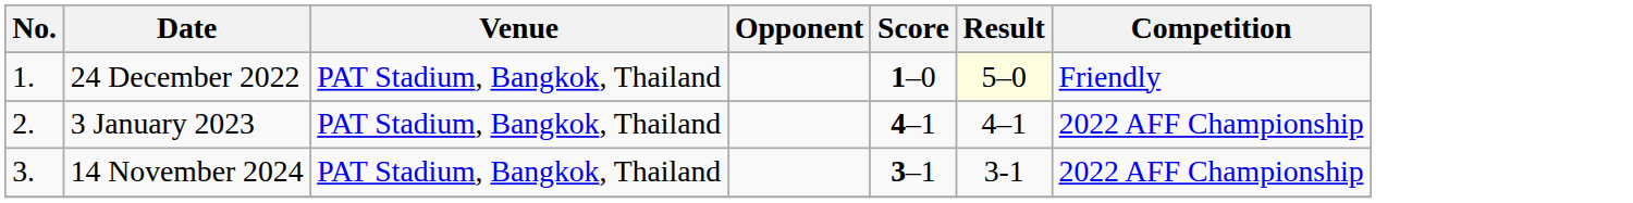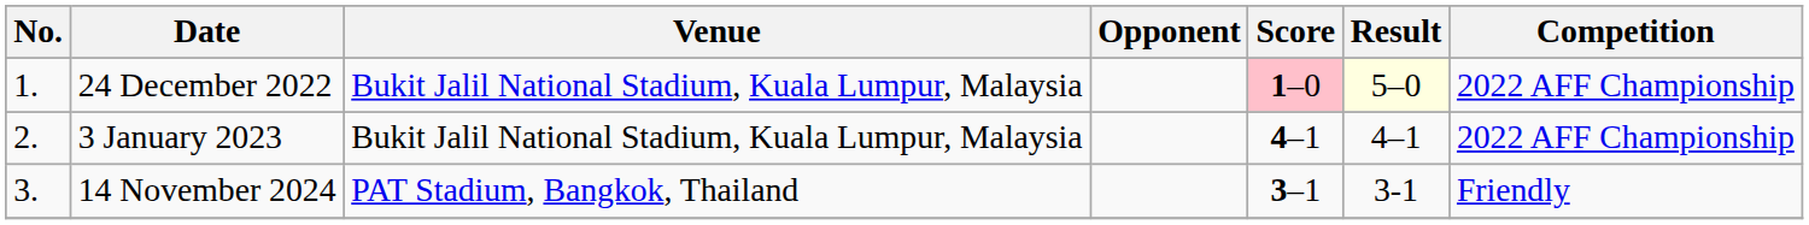 <table class="wikitable">
 <tr>
 <th>No.</th>
 <th>Date</th>
 <th>Venue</th>
 <th>Opponent</th>
 <th>Score</th>
 <th>Result</th>
 <th>Competition</th>
 </tr>
 <tr>
 <td>1.</td>
 <td>24 December 2022</td>
-<td><a href='#'>PAT Stadium</a>, <a href='#'>Bangkok</a>, Thailand</td>
+<td><a href='#'>Bukit Jalil National Stadium</a>, <a href='#'>Kuala Lumpur</a>, Malaysia</td>
 <td></td>
-<td align=center><strong>1</strong>–0</td>
+<td align=center style="background: pink;"><strong>1</strong>–0</td>
 <td align=center style="background: lightyellow;">5–0</td>
-<td><a href='#'>Friendly</a></td>
+<td><a href='#'>2022 AFF Championship</a></td>
 </tr>
 <tr>
 <td>2.</td>
 <td>3 January 2023</td>
-<td><a href='#'>PAT Stadium</a>, <a href='#'>Bangkok</a>, Thailand</td>
+<td>Bukit Jalil National Stadium, Kuala Lumpur, Malaysia</td>
 <td></td>
 <td align=center><strong>4</strong>–1</td>
 <td align=center>4–1</td>
 <td><a href='#'>2022 AFF Championship</a></td>
 </tr>
 <tr>
 <td>3.</td>
 <td>14 November 2024</td>
 <td><a href='#'>PAT Stadium</a>, <a href='#'>Bangkok</a>, Thailand</td>
 <td></td>
 <td align=center><strong>3</strong>–1</td>
 <td align=center>3-1</td>
-<td><a href='#'>2022 AFF Championship</a></td>
+<td><a href='#'>Friendly</a></td>
 </tr>
 <tr>
 </tr>
 </table>
